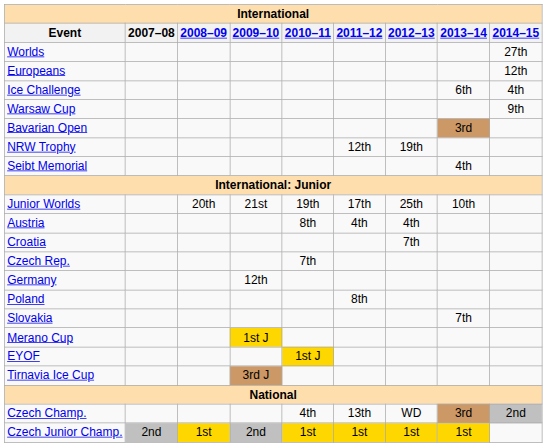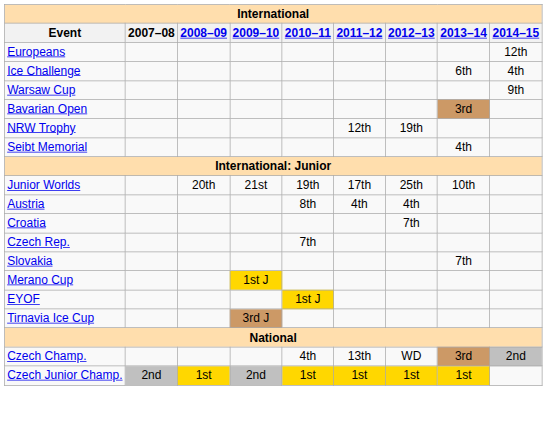 <table class="wikitable" style="text-align:center">
 <tr>
 <th style="background-color: #ffdead; " colspan=9 align=center>International</th>
 </tr>
 <tr>
 <th>Event</th>
 <th>2007–08</th>
 <th><a href='#'>2008–09</a></th>
 <th><a href='#'>2009–10</a></th>
 <th><a href='#'>2010–11</a></th>
 <th><a href='#'>2011–12</a></th>
 <th><a href='#'>2012–13</a></th>
 <th><a href='#'>2013–14</a></th>
 <th><a href='#'>2014–15</a></th>
-</tr>
-<tr>
-<td align=left><a href='#'>Worlds</a></td>
-<td></td>
-<td></td>
-<td></td>
-<td></td>
-<td></td>
-<td></td>
-<td></td>
-<td>27th</td>
 </tr>
 <tr>
 <td align=left><a href='#'>Europeans</a></td>
 <td></td>
 <td></td>
 <td></td>
 <td></td>
 <td></td>
 <td></td>
 <td></td>
 <td>12th</td>
 </tr>
 <tr>
 <td align=left> <a href='#'>Ice Challenge</a></td>
 <td></td>
 <td></td>
 <td></td>
 <td></td>
 <td></td>
 <td></td>
 <td>6th</td>
 <td>4th</td>
 </tr>
 <tr>
 <td align=left> <a href='#'>Warsaw Cup</a></td>
 <td></td>
 <td></td>
 <td></td>
 <td></td>
 <td></td>
 <td></td>
 <td></td>
 <td>9th</td>
 </tr>
 <tr>
 <td align=left><a href='#'>Bavarian Open</a></td>
 <td></td>
 <td></td>
 <td></td>
 <td></td>
 <td></td>
 <td></td>
 <td bgcolor=cc9966>3rd</td>
 <td></td>
 </tr>
 <tr>
 <td align=left><a href='#'>NRW Trophy</a></td>
 <td></td>
 <td></td>
 <td></td>
 <td></td>
 <td>12th</td>
 <td>19th</td>
 <td></td>
 <td></td>
 </tr>
 <tr>
 <td align=left><a href='#'>Seibt Memorial</a></td>
 <td></td>
 <td></td>
 <td></td>
 <td></td>
 <td></td>
 <td></td>
 <td>4th</td>
 <td></td>
 </tr>
 <tr>
 <th style="background-color: #ffdead; " colspan=9 align=center>International: Junior</th>
 </tr>
 <tr>
 <td align=left><a href='#'>Junior Worlds</a></td>
 <td></td>
 <td>20th</td>
 <td>21st</td>
 <td>19th</td>
 <td>17th</td>
 <td>25th</td>
 <td>10th</td>
 <td></td>
 </tr>
 <tr>
 <td align=left> <a href='#'>Austria</a></td>
 <td></td>
 <td></td>
 <td></td>
 <td>8th</td>
 <td>4th</td>
 <td>4th</td>
 <td></td>
 <td></td>
 </tr>
 <tr>
 <td align=left> <a href='#'>Croatia</a></td>
 <td></td>
 <td></td>
 <td></td>
 <td></td>
 <td></td>
 <td>7th</td>
 <td></td>
 <td></td>
 </tr>
 <tr>
 <td align=left> <a href='#'>Czech Rep.</a></td>
 <td></td>
 <td></td>
 <td></td>
 <td>7th</td>
 <td></td>
 <td></td>
 <td></td>
 <td></td>
 </tr>
 <tr>
-<td align=left> <a href='#'>Germany</a></td>
-<td></td>
-<td></td>
-<td>12th</td>
-<td></td>
-<td></td>
-<td></td>
-<td></td>
-<td></td>
-</tr>
-<tr>
-<td align=left> <a href='#'>Poland</a></td>
-<td></td>
-<td></td>
-<td></td>
-<td></td>
-<td>8th</td>
-<td></td>
-<td></td>
-<td></td>
-</tr>
-<tr>
 <td align=left> <a href='#'>Slovakia</a></td>
 <td></td>
 <td></td>
 <td></td>
 <td></td>
 <td></td>
 <td></td>
 <td>7th</td>
 <td></td>
 </tr>
 <tr>
 <td align=left><a href='#'>Merano Cup</a></td>
 <td></td>
 <td></td>
 <td bgcolor=gold>1st J</td>
 <td></td>
 <td></td>
 <td></td>
 <td></td>
 <td></td>
 </tr>
 <tr>
 <td align=left><a href='#'>EYOF</a></td>
 <td></td>
 <td></td>
 <td></td>
 <td bgcolor=gold>1st J</td>
 <td></td>
 <td></td>
 <td></td>
 <td></td>
 </tr>
 <tr>
 <td align=left><a href='#'>Tirnavia Ice Cup</a></td>
 <td></td>
 <td></td>
 <td bgcolor=cc9966>3rd J</td>
 <td></td>
 <td></td>
 <td></td>
 <td></td>
 <td></td>
 </tr>
 <tr>
 <th style="background-color: #ffdead; " colspan=9 align=center>National</th>
 </tr>
 <tr>
 <td align=left><a href='#'>Czech Champ.</a></td>
 <td></td>
 <td></td>
 <td></td>
 <td>4th</td>
 <td>13th</td>
 <td>WD</td>
 <td bgcolor=cc9966>3rd</td>
 <td bgcolor=silver>2nd</td>
 </tr>
 <tr>
 <td align=left><a href='#'>Czech Junior Champ.</a></td>
 <td bgcolor=silver>2nd</td>
 <td bgcolor=gold>1st</td>
 <td bgcolor=silver>2nd</td>
 <td bgcolor=gold>1st</td>
 <td bgcolor=gold>1st</td>
 <td bgcolor=gold>1st</td>
 <td bgcolor=gold>1st</td>
 <td></td>
 </tr>
 </table>
